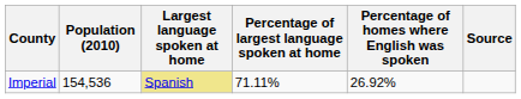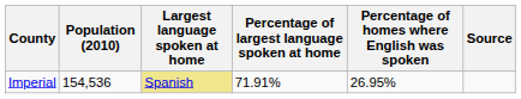 <table class="wikitable sortable">
 <tr>
 <th>County</th>
 <th data-sort-type="number">Population (2010)</th>
 <th>Largest language spoken at home</th>
 <th>Percentage of largest language spoken at home</th>
 <th>Percentage of homes where English was spoken</th>
 <th>Source</th>
 </tr>
 <tr>
 <td><a href='#'>Imperial</a></td>
 <td>154,536</td>
 <td style="background: khaki;"><a href='#'>Spanish</a></td>
-<td>71.11%</td>
-<td>26.92%</td>
+<td>71.91%</td>
+<td>26.95%</td>
 <td></td>
 </tr>
 </table>
